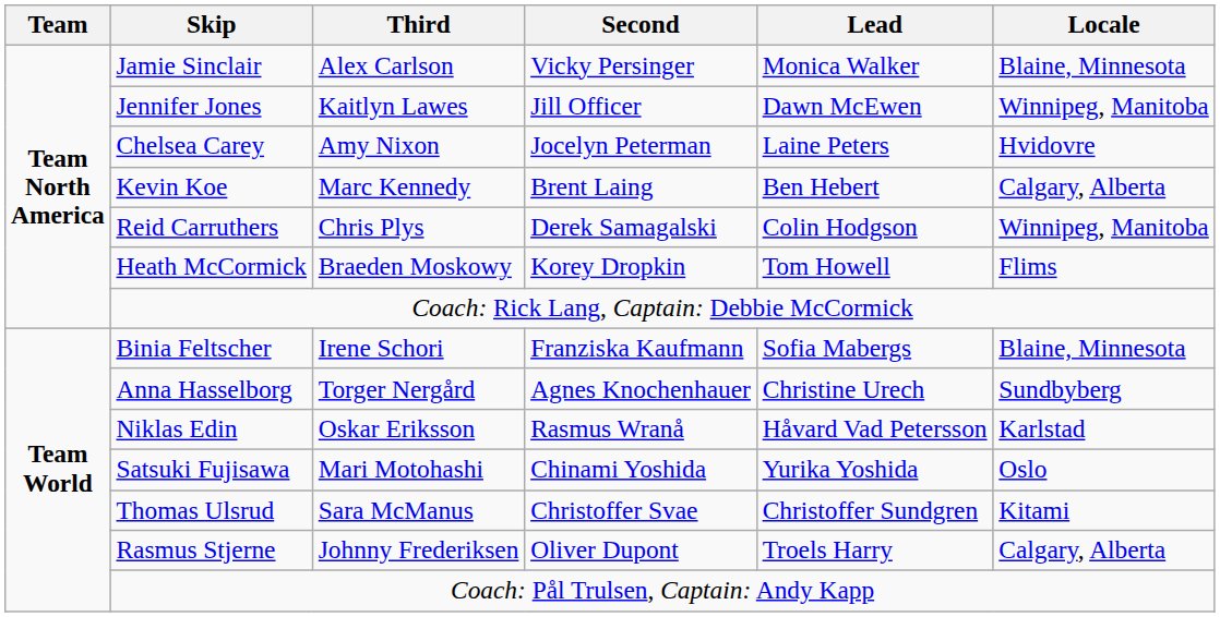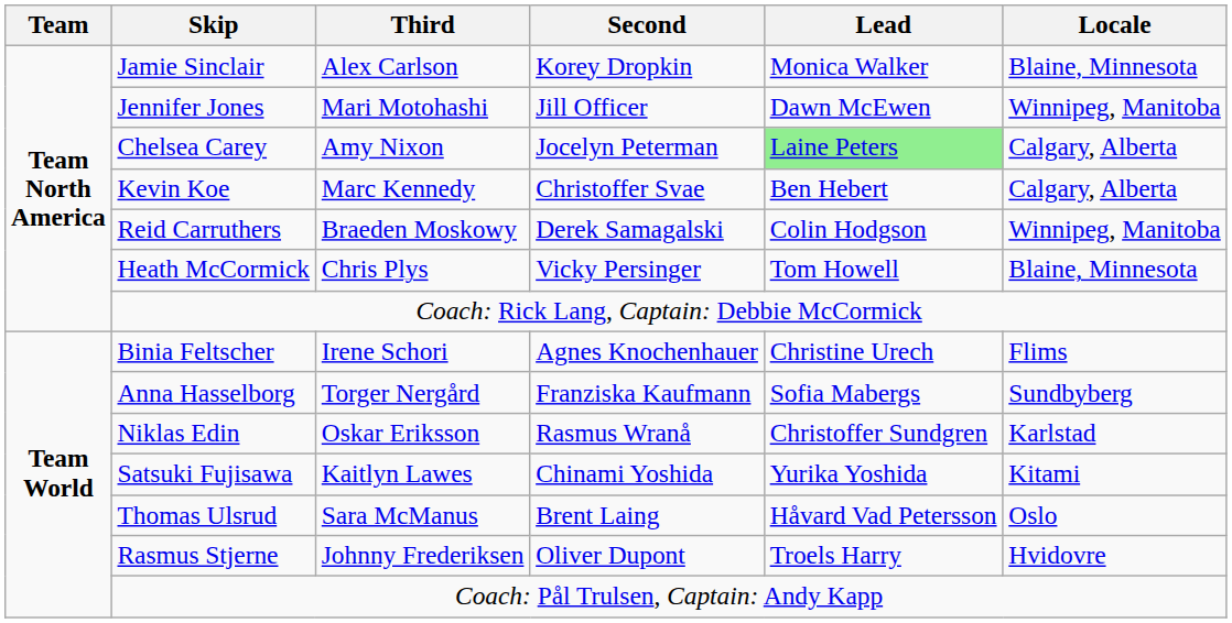 <table class="wikitable">
 <tr>
 <th>Team</th>
 <th>Skip</th>
 <th>Third</th>
 <th>Second</th>
 <th>Lead</th>
 <th>Locale</th>
 </tr>
 <tr>
 <td rowspan=7 align=center><strong>Team <br> North <br> America</strong></td>
 <td><a href='#'>Jamie Sinclair</a></td>
 <td><a href='#'>Alex Carlson</a></td>
-<td><a href='#'>Vicky Persinger</a></td>
+<td><a href='#'>Korey Dropkin</a></td>
 <td><a href='#'>Monica Walker</a></td>
 <td> <a href='#'>Blaine, Minnesota</a></td>
 </tr>
 <tr>
 <td><a href='#'>Jennifer Jones</a></td>
-<td><a href='#'>Kaitlyn Lawes</a></td>
+<td><a href='#'>Mari Motohashi</a></td>
 <td><a href='#'>Jill Officer</a></td>
 <td><a href='#'>Dawn McEwen</a></td>
 <td> <a href='#'>Winnipeg</a>, <a href='#'>Manitoba</a></td>
 </tr>
 <tr>
 <td><a href='#'>Chelsea Carey</a></td>
 <td><a href='#'>Amy Nixon</a></td>
 <td><a href='#'>Jocelyn Peterman</a></td>
-<td><a href='#'>Laine Peters</a></td>
-<td> <a href='#'>Hvidovre</a></td>
+<td style="background: lightgreen;"><a href='#'>Laine Peters</a></td>
+<td> <a href='#'>Calgary</a>, <a href='#'>Alberta</a></td>
 </tr>
 <tr>
 <td><a href='#'>Kevin Koe</a></td>
 <td><a href='#'>Marc Kennedy</a></td>
-<td><a href='#'>Brent Laing</a></td>
+<td><a href='#'>Christoffer Svae</a></td>
 <td><a href='#'>Ben Hebert</a></td>
 <td> <a href='#'>Calgary</a>, <a href='#'>Alberta</a></td>
 </tr>
 <tr>
 <td><a href='#'>Reid Carruthers</a></td>
-<td><a href='#'>Chris Plys</a></td>
+<td><a href='#'>Braeden Moskowy</a></td>
 <td><a href='#'>Derek Samagalski</a></td>
 <td><a href='#'>Colin Hodgson</a></td>
 <td> <a href='#'>Winnipeg</a>, <a href='#'>Manitoba</a></td>
 </tr>
 <tr>
 <td><a href='#'>Heath McCormick</a></td>
-<td><a href='#'>Braeden Moskowy</a></td>
-<td><a href='#'>Korey Dropkin</a></td>
+<td><a href='#'>Chris Plys</a></td>
+<td><a href='#'>Vicky Persinger</a></td>
 <td><a href='#'>Tom Howell</a></td>
-<td> <a href='#'>Flims</a></td>
+<td> <a href='#'>Blaine, Minnesota</a></td>
 </tr>
 <tr>
 <td colspan=5 align=center><em>Coach:</em>  <a href='#'>Rick Lang</a>, <em>Captain:</em>  <a href='#'>Debbie McCormick</a></td>
 </tr>
 <tr>
 <td rowspan=7 align=center><strong>Team <br> World</strong></td>
 <td><a href='#'>Binia Feltscher</a></td>
 <td><a href='#'>Irene Schori</a></td>
-<td><a href='#'>Franziska Kaufmann</a></td>
-<td><a href='#'>Sofia Mabergs</a></td>
-<td> <a href='#'>Blaine, Minnesota</a></td>
+<td><a href='#'>Agnes Knochenhauer</a></td>
+<td><a href='#'>Christine Urech</a></td>
+<td> <a href='#'>Flims</a></td>
 </tr>
 <tr>
 <td><a href='#'>Anna Hasselborg</a></td>
 <td><a href='#'>Torger Nergård</a></td>
-<td><a href='#'>Agnes Knochenhauer</a></td>
-<td><a href='#'>Christine Urech</a></td>
+<td><a href='#'>Franziska Kaufmann</a></td>
+<td><a href='#'>Sofia Mabergs</a></td>
 <td> <a href='#'>Sundbyberg</a></td>
 </tr>
 <tr>
 <td><a href='#'>Niklas Edin</a></td>
 <td><a href='#'>Oskar Eriksson</a></td>
 <td><a href='#'>Rasmus Wranå</a></td>
-<td><a href='#'>Håvard Vad Petersson</a></td>
+<td><a href='#'>Christoffer Sundgren</a></td>
 <td> <a href='#'>Karlstad</a></td>
 </tr>
 <tr>
 <td><a href='#'>Satsuki Fujisawa</a></td>
-<td><a href='#'>Mari Motohashi</a></td>
+<td><a href='#'>Kaitlyn Lawes</a></td>
 <td><a href='#'>Chinami Yoshida</a></td>
 <td><a href='#'>Yurika Yoshida</a></td>
-<td> <a href='#'>Oslo</a></td>
+<td> <a href='#'>Kitami</a></td>
 </tr>
 <tr>
 <td><a href='#'>Thomas Ulsrud</a></td>
 <td><a href='#'>Sara McManus</a></td>
-<td><a href='#'>Christoffer Svae</a></td>
-<td><a href='#'>Christoffer Sundgren</a></td>
-<td> <a href='#'>Kitami</a></td>
+<td><a href='#'>Brent Laing</a></td>
+<td><a href='#'>Håvard Vad Petersson</a></td>
+<td> <a href='#'>Oslo</a></td>
 </tr>
 <tr>
 <td><a href='#'>Rasmus Stjerne</a></td>
 <td><a href='#'>Johnny Frederiksen</a></td>
 <td><a href='#'>Oliver Dupont</a></td>
 <td><a href='#'>Troels Harry</a></td>
-<td> <a href='#'>Calgary</a>, <a href='#'>Alberta</a></td>
+<td> <a href='#'>Hvidovre</a></td>
 </tr>
 <tr>
 <td colspan=5 align=center><em>Coach:</em>  <a href='#'>Pål Trulsen</a>, <em>Captain:</em>  <a href='#'>Andy Kapp</a></td>
 </tr>
 </table>
